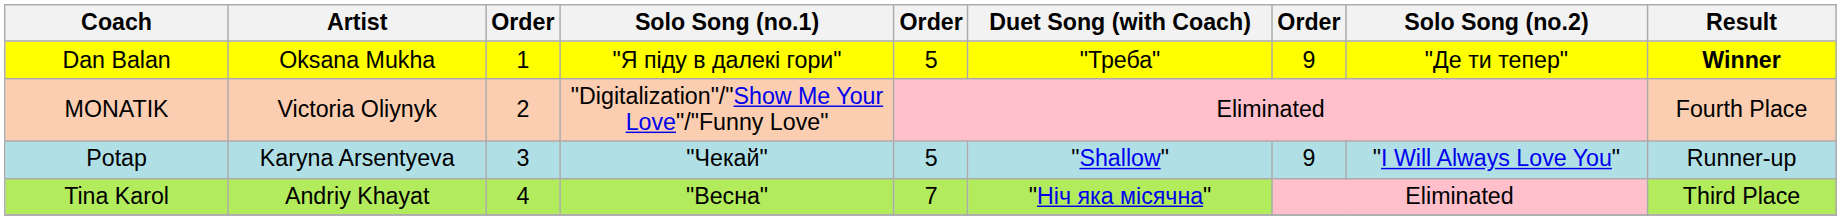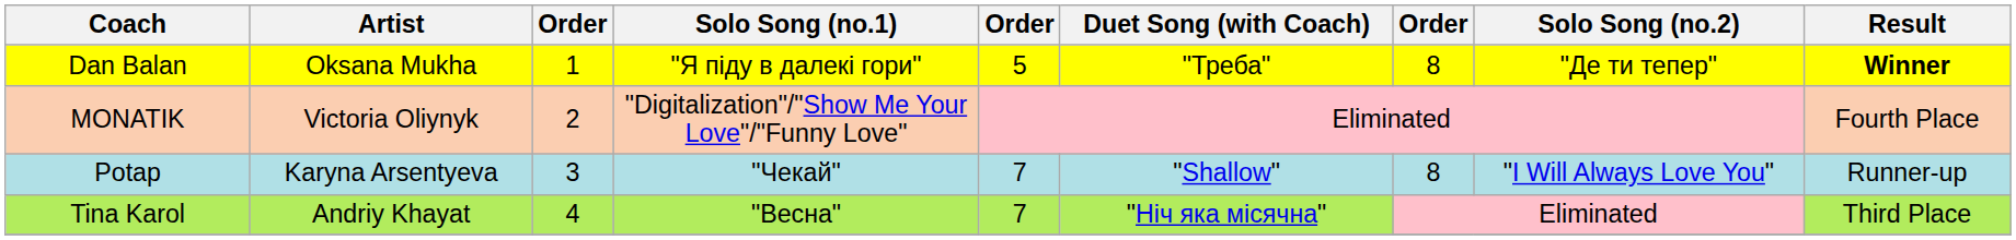 <table class="wikitable" style="text-align:center; width:100%;">
 <tr>
 <th scope="col" width="13%">Coach</th>
 <th scope="col" width="15%">Artist</th>
 <th scope="col" width="02%">Order</th>
 <th scope="col" width="19%">Solo Song (no.1)</th>
 <th scope="col" width="02%">Order</th>
 <th scope="col" width="18%">Duet Song (with Coach)</th>
 <th scope="col" width="02%">Order</th>
 <th scope="col" width="18%">Solo Song (no.2)</th>
 <th colspan="2" width="11%">Result</th>
 </tr>
 <tr bgcolor=yellow>
 <td>Dan Balan</td>
 <td>Oksana Mukha</td>
 <td scope="row">1</td>
 <td>"Я піду в далекі гори"</td>
 <td scope="row">5</td>
 <td>"Треба"</td>
-<td scope="row">9</td>
+<td scope="row">8</td>
 <td>"Де ти тепер"</td>
 <td colspan=2><strong>Winner</strong></td>
 </tr>
 <tr bgcolor=#FBCEB1>
 <td>MONATIK</td>
 <td>Victoria Oliynyk</td>
 <td scope="row">2</td>
 <td>"Digitalization"/"<a href='#'>Show Me Your Love</a>"/"Funny Love"</td>
 <td colspan=4 style="background:pink;">Eliminated</td>
 <td colspan=2>Fourth Place</td>
 </tr>
 <tr bgcolor=#B0E0E6>
 <td>Potap</td>
 <td>Karyna Arsentyeva</td>
 <td scope="row">3</td>
 <td>"Чекай"</td>
-<td scope="row">5</td>
+<td scope="row">7</td>
 <td>"<a href='#'>Shallow</a>"</td>
-<td scope="row">9</td>
+<td scope="row">8</td>
 <td>"<a href='#'>I Will Always Love You</a>"</td>
 <td colspan=2>Runner-up</td>
 </tr>
 <tr bgcolor=#B2EC5D>
 <td>Tina Karol</td>
 <td>Andriy Khayat</td>
 <td scope="row">4</td>
 <td>"Весна"</td>
 <td scope="row">7</td>
 <td>"<a href='#'>Ніч яка місячна</a>"</td>
 <td colspan=2 style="background:pink;">Eliminated</td>
 <td colspan=2>Third Place</td>
 </tr>
 <tr>
 </tr>
 </table>
